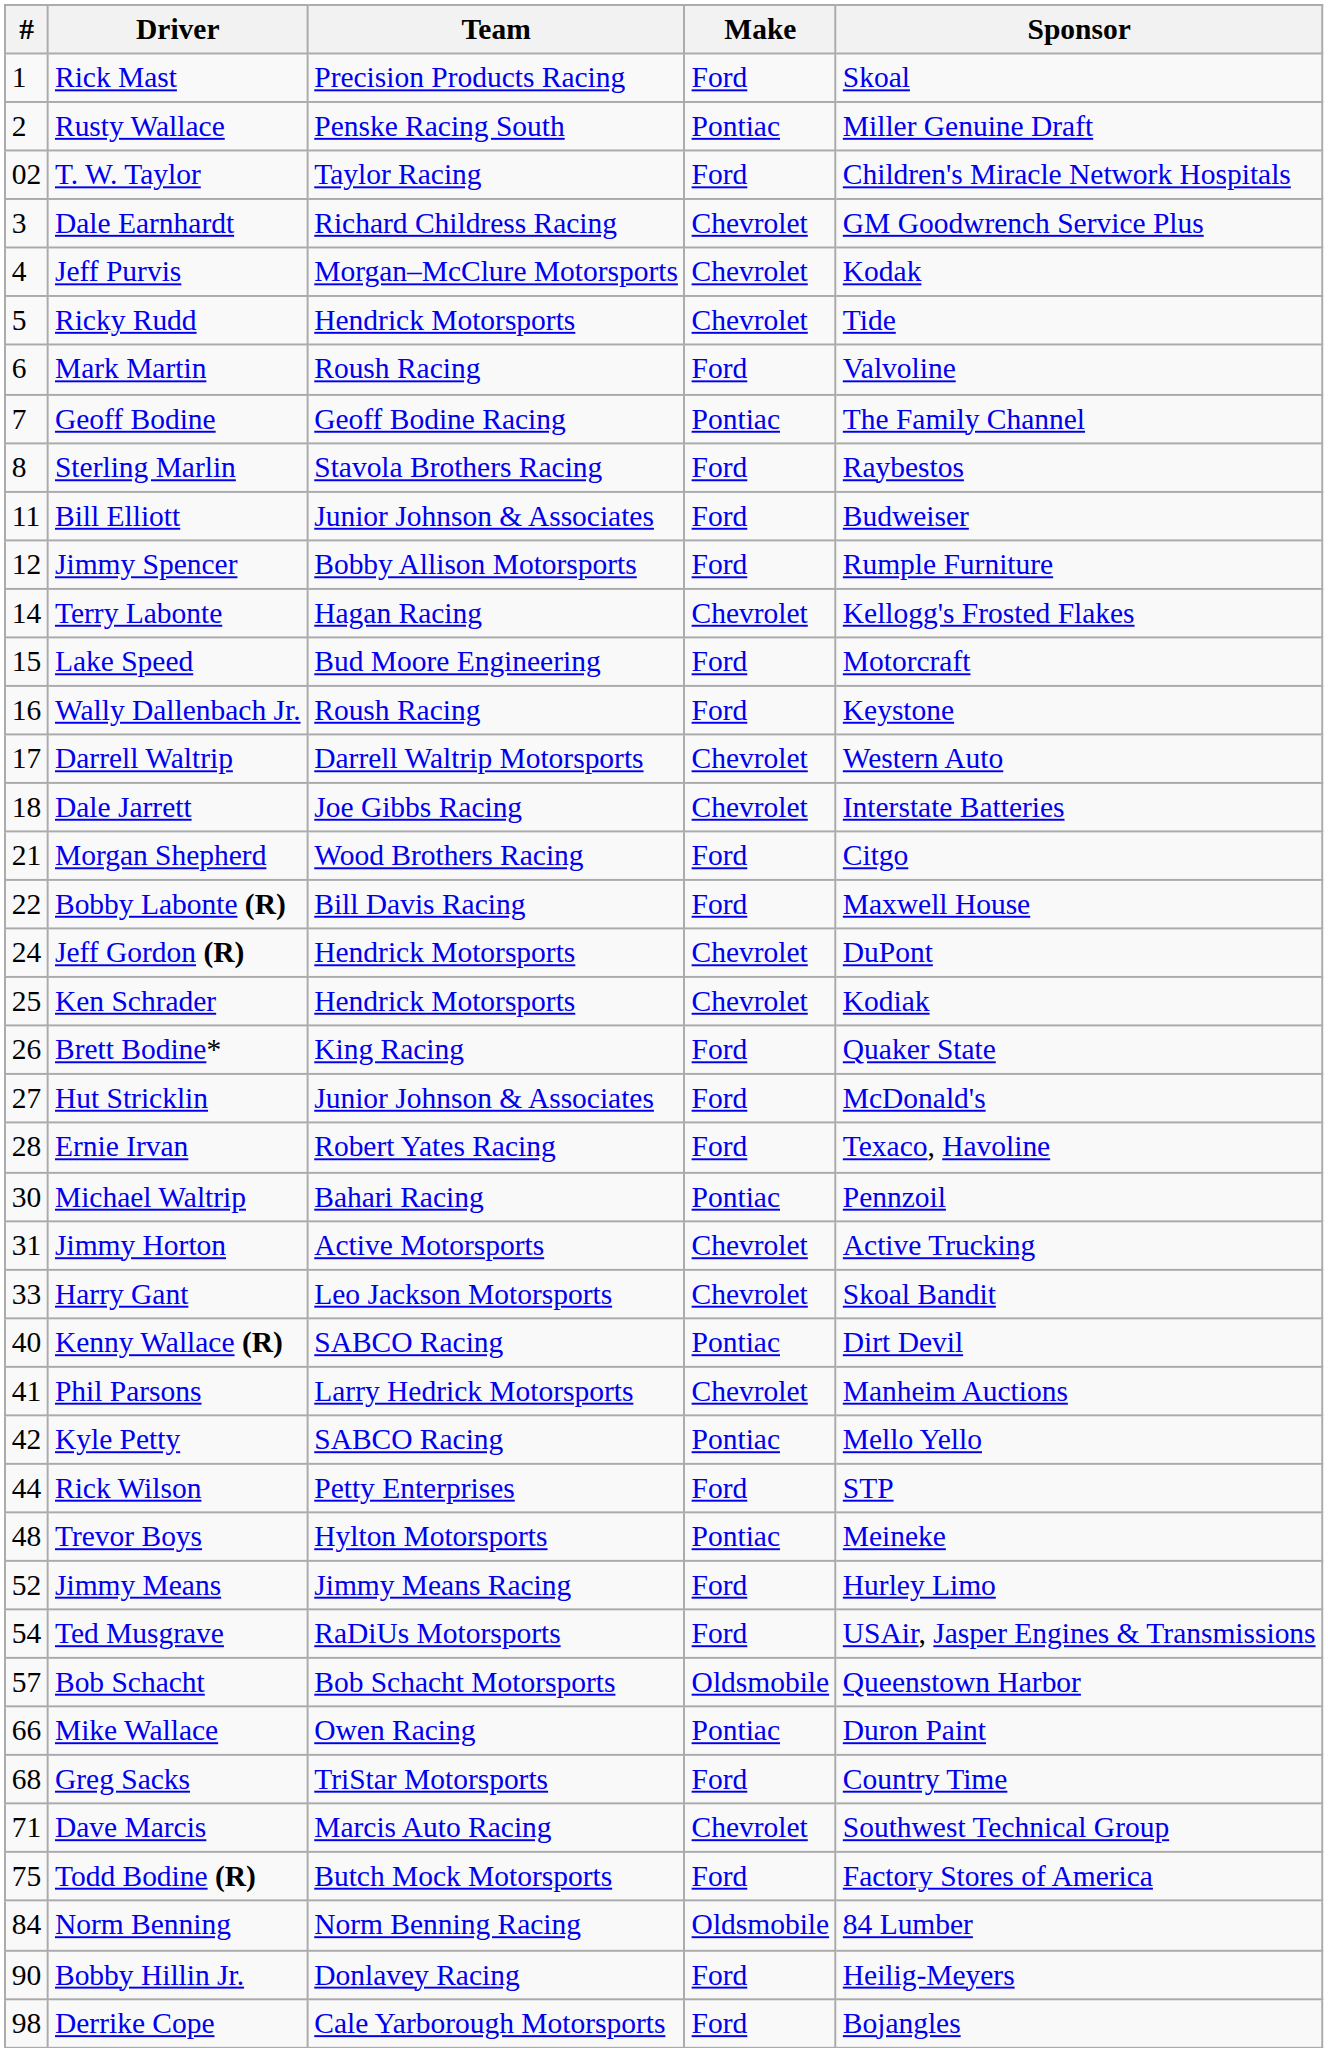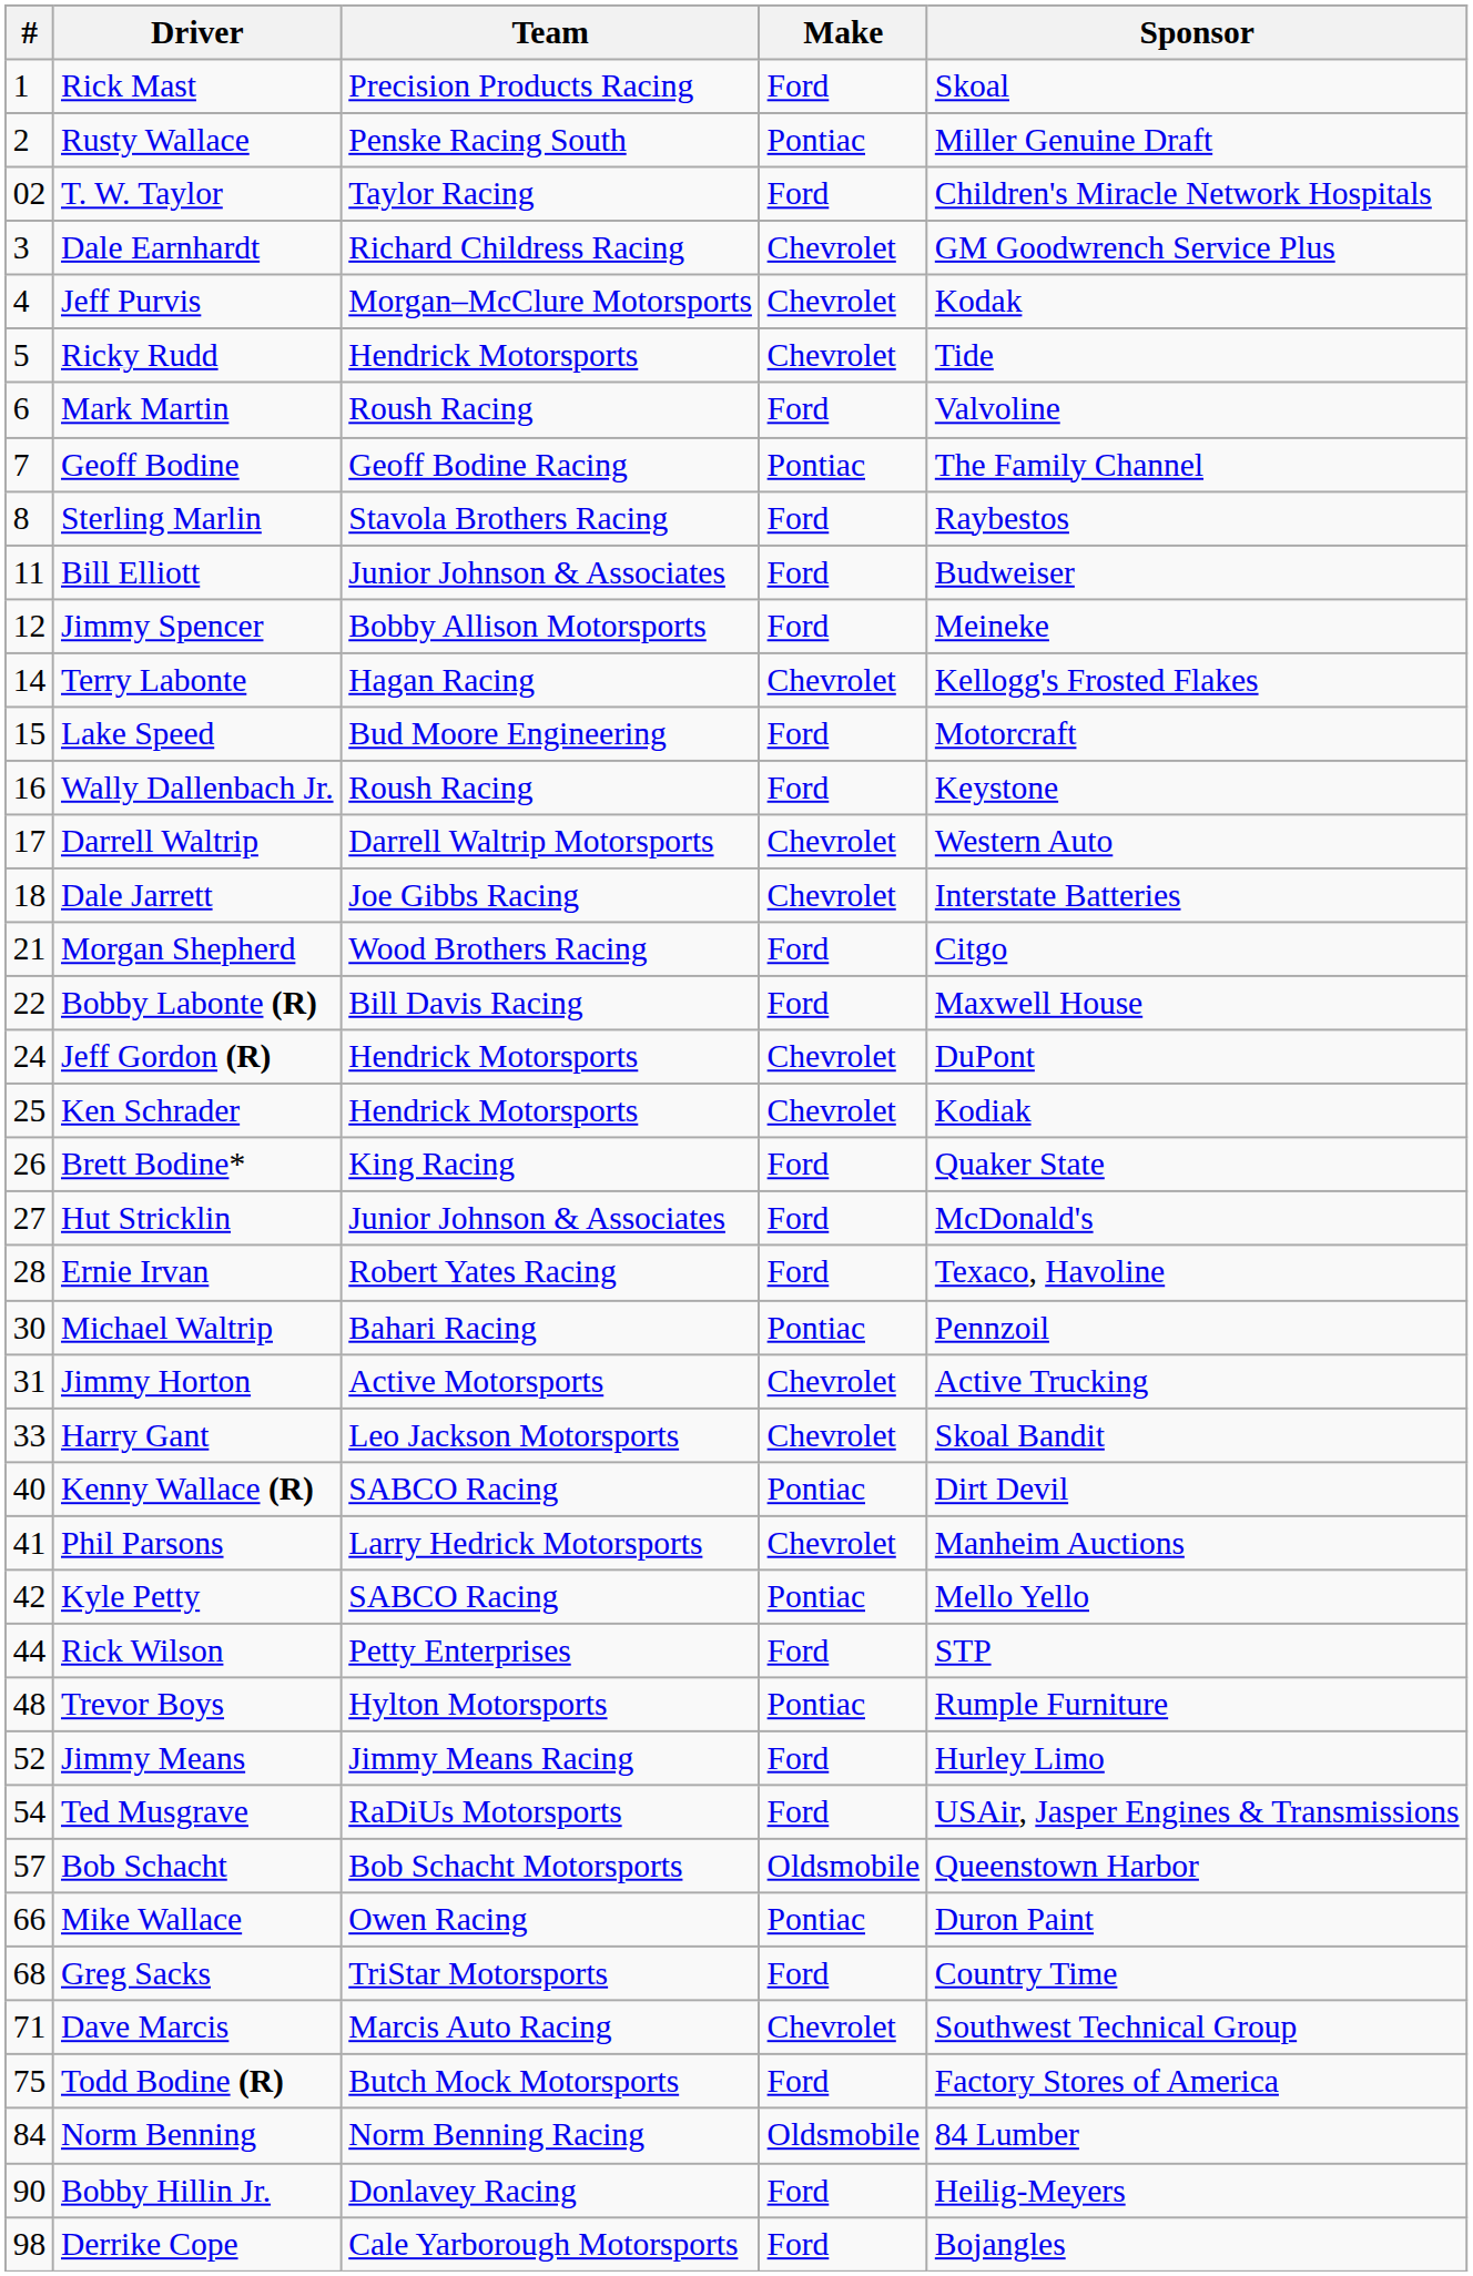 <table class="wikitable" style="font-size:95%">
 <tr>
 <th>#</th>
 <th>Driver</th>
 <th>Team</th>
 <th>Make</th>
 <th>Sponsor</th>
 </tr>
 <tr>
 <td>1</td>
 <td><a href='#'>Rick Mast</a></td>
 <td><a href='#'>Precision Products Racing</a></td>
 <td><a href='#'>Ford</a></td>
 <td><a href='#'>Skoal</a></td>
 </tr>
 <tr>
 <td>2</td>
 <td><a href='#'>Rusty Wallace</a></td>
 <td><a href='#'>Penske Racing South</a></td>
 <td><a href='#'>Pontiac</a></td>
 <td><a href='#'>Miller Genuine Draft</a></td>
 </tr>
 <tr>
 <td>02</td>
 <td><a href='#'>T. W. Taylor</a></td>
 <td><a href='#'>Taylor Racing</a></td>
 <td><a href='#'>Ford</a></td>
 <td><a href='#'>Children's Miracle Network Hospitals</a></td>
 </tr>
 <tr>
 <td>3</td>
 <td><a href='#'>Dale Earnhardt</a></td>
 <td><a href='#'>Richard Childress Racing</a></td>
 <td><a href='#'>Chevrolet</a></td>
 <td><a href='#'>GM Goodwrench Service Plus</a></td>
 </tr>
 <tr>
 <td>4</td>
 <td><a href='#'>Jeff Purvis</a></td>
 <td><a href='#'>Morgan–McClure Motorsports</a></td>
 <td><a href='#'>Chevrolet</a></td>
 <td><a href='#'>Kodak</a></td>
 </tr>
 <tr>
 <td>5</td>
 <td><a href='#'>Ricky Rudd</a></td>
 <td><a href='#'>Hendrick Motorsports</a></td>
 <td><a href='#'>Chevrolet</a></td>
 <td><a href='#'>Tide</a></td>
 </tr>
 <tr>
 <td>6</td>
 <td><a href='#'>Mark Martin</a></td>
 <td><a href='#'>Roush Racing</a></td>
 <td><a href='#'>Ford</a></td>
 <td><a href='#'>Valvoline</a></td>
 </tr>
 <tr>
 <td>7</td>
 <td><a href='#'>Geoff Bodine</a></td>
 <td><a href='#'>Geoff Bodine Racing</a></td>
 <td><a href='#'>Pontiac</a></td>
 <td><a href='#'>The Family Channel</a></td>
 </tr>
 <tr>
 <td>8</td>
 <td><a href='#'>Sterling Marlin</a></td>
 <td><a href='#'>Stavola Brothers Racing</a></td>
 <td><a href='#'>Ford</a></td>
 <td><a href='#'>Raybestos</a></td>
 </tr>
 <tr>
 <td>11</td>
 <td><a href='#'>Bill Elliott</a></td>
 <td><a href='#'>Junior Johnson & Associates</a></td>
 <td><a href='#'>Ford</a></td>
 <td><a href='#'>Budweiser</a></td>
 </tr>
 <tr>
 <td>12</td>
 <td><a href='#'>Jimmy Spencer</a></td>
 <td><a href='#'>Bobby Allison Motorsports</a></td>
 <td><a href='#'>Ford</a></td>
-<td><a href='#'>Rumple Furniture</a></td>
+<td><a href='#'>Meineke</a></td>
 </tr>
 <tr>
 <td>14</td>
 <td><a href='#'>Terry Labonte</a></td>
 <td><a href='#'>Hagan Racing</a></td>
 <td><a href='#'>Chevrolet</a></td>
 <td><a href='#'>Kellogg's Frosted Flakes</a></td>
 </tr>
 <tr>
 <td>15</td>
 <td><a href='#'>Lake Speed</a></td>
 <td><a href='#'>Bud Moore Engineering</a></td>
 <td><a href='#'>Ford</a></td>
 <td><a href='#'>Motorcraft</a></td>
 </tr>
 <tr>
 <td>16</td>
 <td><a href='#'>Wally Dallenbach Jr.</a></td>
 <td><a href='#'>Roush Racing</a></td>
 <td><a href='#'>Ford</a></td>
 <td><a href='#'>Keystone</a></td>
 </tr>
 <tr>
 <td>17</td>
 <td><a href='#'>Darrell Waltrip</a></td>
 <td><a href='#'>Darrell Waltrip Motorsports</a></td>
 <td><a href='#'>Chevrolet</a></td>
 <td><a href='#'>Western Auto</a></td>
 </tr>
 <tr>
 <td>18</td>
 <td><a href='#'>Dale Jarrett</a></td>
 <td><a href='#'>Joe Gibbs Racing</a></td>
 <td><a href='#'>Chevrolet</a></td>
 <td><a href='#'>Interstate Batteries</a></td>
 </tr>
 <tr>
 <td>21</td>
 <td><a href='#'>Morgan Shepherd</a></td>
 <td><a href='#'>Wood Brothers Racing</a></td>
 <td><a href='#'>Ford</a></td>
 <td><a href='#'>Citgo</a></td>
 </tr>
 <tr>
 <td>22</td>
 <td><a href='#'>Bobby Labonte</a> <strong>(R)</strong></td>
 <td><a href='#'>Bill Davis Racing</a></td>
 <td><a href='#'>Ford</a></td>
 <td><a href='#'>Maxwell House</a></td>
 </tr>
 <tr>
 <td>24</td>
 <td><a href='#'>Jeff Gordon</a> <strong>(R)</strong></td>
 <td><a href='#'>Hendrick Motorsports</a></td>
 <td><a href='#'>Chevrolet</a></td>
 <td><a href='#'>DuPont</a></td>
 </tr>
 <tr>
 <td>25</td>
 <td><a href='#'>Ken Schrader</a></td>
 <td><a href='#'>Hendrick Motorsports</a></td>
 <td><a href='#'>Chevrolet</a></td>
 <td><a href='#'>Kodiak</a></td>
 </tr>
 <tr>
 <td>26</td>
 <td><a href='#'>Brett Bodine</a>*</td>
 <td><a href='#'>King Racing</a></td>
 <td><a href='#'>Ford</a></td>
 <td><a href='#'>Quaker State</a></td>
 </tr>
 <tr>
 <td>27</td>
 <td><a href='#'>Hut Stricklin</a></td>
 <td><a href='#'>Junior Johnson & Associates</a></td>
 <td><a href='#'>Ford</a></td>
 <td><a href='#'>McDonald's</a></td>
 </tr>
 <tr>
 <td>28</td>
 <td><a href='#'>Ernie Irvan</a></td>
 <td><a href='#'>Robert Yates Racing</a></td>
 <td><a href='#'>Ford</a></td>
 <td><a href='#'>Texaco</a>, <a href='#'>Havoline</a></td>
 </tr>
 <tr>
 <td>30</td>
 <td><a href='#'>Michael Waltrip</a></td>
 <td><a href='#'>Bahari Racing</a></td>
 <td><a href='#'>Pontiac</a></td>
 <td><a href='#'>Pennzoil</a></td>
 </tr>
 <tr>
 <td>31</td>
 <td><a href='#'>Jimmy Horton</a></td>
 <td><a href='#'>Active Motorsports</a></td>
 <td><a href='#'>Chevrolet</a></td>
 <td><a href='#'>Active Trucking</a></td>
 </tr>
 <tr>
 <td>33</td>
 <td><a href='#'>Harry Gant</a></td>
 <td><a href='#'>Leo Jackson Motorsports</a></td>
 <td><a href='#'>Chevrolet</a></td>
 <td><a href='#'>Skoal Bandit</a></td>
 </tr>
 <tr>
 <td>40</td>
 <td><a href='#'>Kenny Wallace</a> <strong>(R)</strong></td>
 <td><a href='#'>SABCO Racing</a></td>
 <td><a href='#'>Pontiac</a></td>
 <td><a href='#'>Dirt Devil</a></td>
 </tr>
 <tr>
 <td>41</td>
 <td><a href='#'>Phil Parsons</a></td>
 <td><a href='#'>Larry Hedrick Motorsports</a></td>
 <td><a href='#'>Chevrolet</a></td>
 <td><a href='#'>Manheim Auctions</a></td>
 </tr>
 <tr>
 <td>42</td>
 <td><a href='#'>Kyle Petty</a></td>
 <td><a href='#'>SABCO Racing</a></td>
 <td><a href='#'>Pontiac</a></td>
 <td><a href='#'>Mello Yello</a></td>
 </tr>
 <tr>
 <td>44</td>
 <td><a href='#'>Rick Wilson</a></td>
 <td><a href='#'>Petty Enterprises</a></td>
 <td><a href='#'>Ford</a></td>
 <td><a href='#'>STP</a></td>
 </tr>
 <tr>
 <td>48</td>
 <td><a href='#'>Trevor Boys</a></td>
 <td><a href='#'>Hylton Motorsports</a></td>
 <td><a href='#'>Pontiac</a></td>
-<td><a href='#'>Meineke</a></td>
+<td><a href='#'>Rumple Furniture</a></td>
 </tr>
 <tr>
 <td>52</td>
 <td><a href='#'>Jimmy Means</a></td>
 <td><a href='#'>Jimmy Means Racing</a></td>
 <td><a href='#'>Ford</a></td>
 <td><a href='#'>Hurley Limo</a></td>
 </tr>
 <tr>
 <td>54</td>
 <td><a href='#'>Ted Musgrave</a></td>
 <td><a href='#'>RaDiUs Motorsports</a></td>
 <td><a href='#'>Ford</a></td>
 <td><a href='#'>USAir</a>, <a href='#'>Jasper Engines & Transmissions</a></td>
 </tr>
 <tr>
 <td>57</td>
 <td><a href='#'>Bob Schacht</a></td>
 <td><a href='#'>Bob Schacht Motorsports</a></td>
 <td><a href='#'>Oldsmobile</a></td>
 <td><a href='#'>Queenstown Harbor</a></td>
 </tr>
 <tr>
 <td>66</td>
 <td><a href='#'>Mike Wallace</a></td>
 <td><a href='#'>Owen Racing</a></td>
 <td><a href='#'>Pontiac</a></td>
 <td><a href='#'>Duron Paint</a></td>
 </tr>
 <tr>
 <td>68</td>
 <td><a href='#'>Greg Sacks</a></td>
 <td><a href='#'>TriStar Motorsports</a></td>
 <td><a href='#'>Ford</a></td>
 <td><a href='#'>Country Time</a></td>
 </tr>
 <tr>
 <td>71</td>
 <td><a href='#'>Dave Marcis</a></td>
 <td><a href='#'>Marcis Auto Racing</a></td>
 <td><a href='#'>Chevrolet</a></td>
 <td><a href='#'>Southwest Technical Group</a></td>
 </tr>
 <tr>
 <td>75</td>
 <td><a href='#'>Todd Bodine</a> <strong>(R)</strong></td>
 <td><a href='#'>Butch Mock Motorsports</a></td>
 <td><a href='#'>Ford</a></td>
 <td><a href='#'>Factory Stores of America</a></td>
 </tr>
 <tr>
 <td>84</td>
 <td><a href='#'>Norm Benning</a></td>
 <td><a href='#'>Norm Benning Racing</a></td>
 <td><a href='#'>Oldsmobile</a></td>
 <td><a href='#'>84 Lumber</a></td>
 </tr>
 <tr>
 <td>90</td>
 <td><a href='#'>Bobby Hillin Jr.</a></td>
 <td><a href='#'>Donlavey Racing</a></td>
 <td><a href='#'>Ford</a></td>
 <td><a href='#'>Heilig-Meyers</a></td>
 </tr>
 <tr>
 <td>98</td>
 <td><a href='#'>Derrike Cope</a></td>
 <td><a href='#'>Cale Yarborough Motorsports</a></td>
 <td><a href='#'>Ford</a></td>
 <td><a href='#'>Bojangles</a></td>
 </tr>
 </table>
